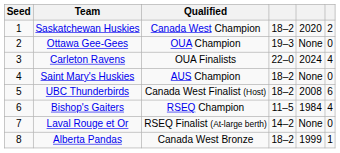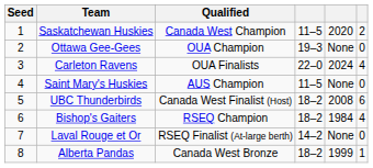 <table class="wikitable sortable" style="text-align: center;">
 <tr bgcolor="#efefef" align=center>
 <th align=left>Seed</th>
 <th align=left>Team</th>
 <th align=left>Qualified</th>
 <th align=left></th>
 <th align=left></th>
 <th align=left></th>
 </tr>
 <tr align=center>
 <td>1</td>
 <td><a href='#'>Saskatchewan Huskies</a></td>
 <td><a href='#'>Canada West</a> Champion</td>
-<td>18–2</td>
+<td>11–5</td>
 <td>2020</td>
 <td>2</td>
 </tr>
 <tr align=center>
 <td>2</td>
 <td><a href='#'>Ottawa Gee-Gees</a></td>
 <td><a href='#'>OUA</a> Champion</td>
 <td>19–3</td>
 <td>None</td>
 <td>0</td>
 </tr>
 <tr align=center>
 <td>3</td>
 <td><a href='#'>Carleton Ravens</a></td>
 <td>OUA Finalists</td>
 <td>22–0</td>
 <td>2024</td>
 <td>4</td>
 </tr>
 <tr align=center>
 <td>4</td>
 <td><a href='#'>Saint Mary's Huskies</a></td>
 <td><a href='#'>AUS</a> Champion</td>
-<td>18–2</td>
+<td>11–5</td>
 <td>None</td>
 <td>0</td>
 </tr>
 <tr align=center>
 <td>5</td>
 <td><a href='#'>UBC Thunderbirds</a></td>
 <td>Canada West Finalist <small>(Host)</small></td>
 <td>18–2</td>
 <td>2008</td>
 <td>6</td>
 </tr>
 <tr align=center>
 <td>6</td>
 <td><a href='#'>Bishop's Gaiters</a></td>
 <td><a href='#'>RSEQ</a> Champion</td>
-<td>11–5</td>
+<td>18–2</td>
 <td>1984</td>
 <td>4</td>
 </tr>
 <tr align=center>
 <td>7</td>
 <td><a href='#'>Laval Rouge et Or</a></td>
 <td>RSEQ Finalist <small>(At-large berth)</small></td>
 <td>14–2</td>
 <td>None</td>
 <td>0</td>
 </tr>
 <tr align=center>
 <td>8</td>
 <td><a href='#'>Alberta Pandas</a></td>
 <td>Canada West Bronze</td>
 <td>18–2</td>
 <td>1999</td>
 <td>1</td>
 </tr>
 </table>
